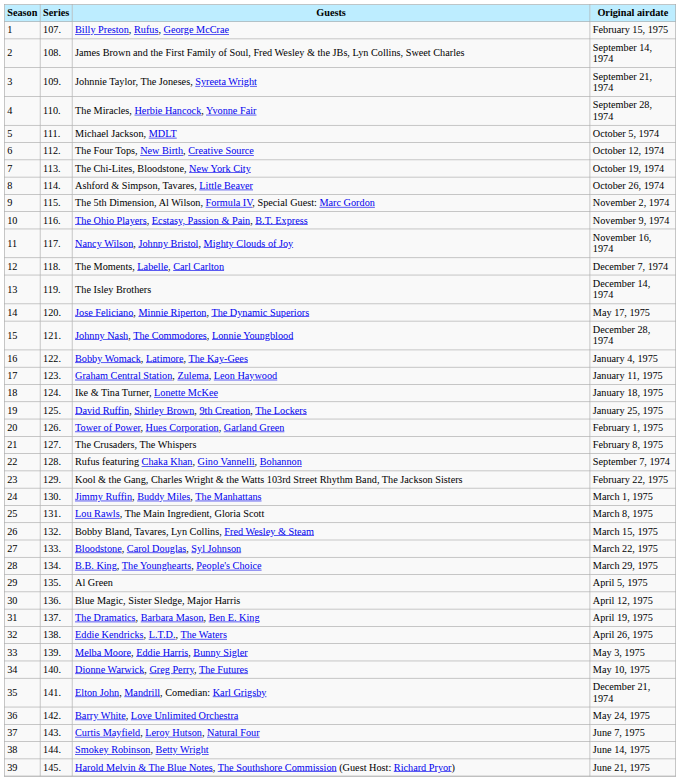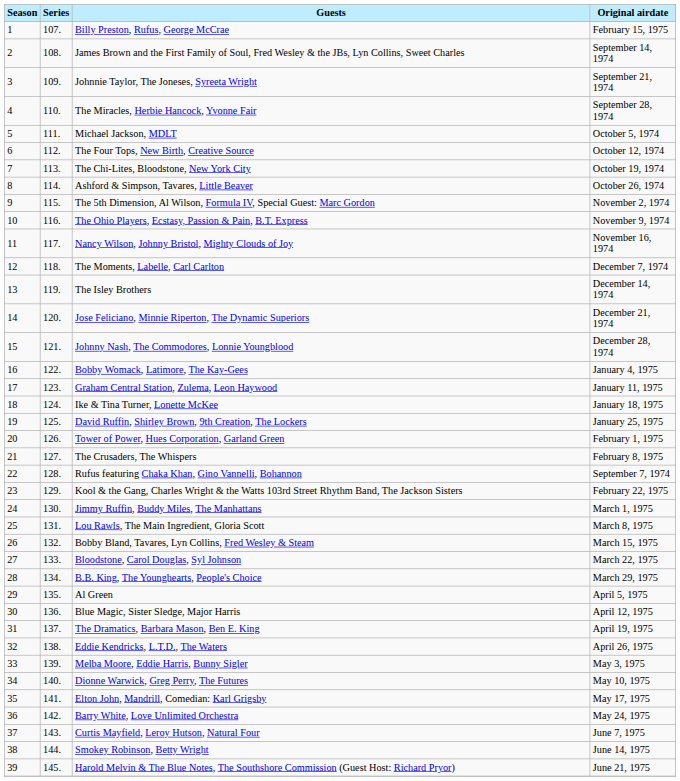 <table class="toccolours" border="2" cellpadding="4" cellspacing="0" style="margin: 1em 1em 1em 0; background: #f9f9f9; border: 1px #aaa solid; border-collapse: collapse">
 <tr style="vertical-align: top; text-align: center; background-color:#BDEDFF">
 <th><strong>Season</strong></th>
 <th><strong>Series</strong></th>
 <th style="width:800px;"><strong>Guests</strong></th>
 <th style="width:125px;"><strong>Original airdate</strong></th>
 </tr>
 <tr>
 <td>1</td>
 <td>107.</td>
 <td><a href='#'>Billy Preston</a>, <a href='#'>Rufus</a>, <a href='#'>George McCrae</a></td>
 <td>February 15, 1975</td>
 </tr>
 <tr>
 <td>2</td>
 <td>108.</td>
 <td>James Brown and the First Family of Soul, Fred Wesley & the JBs, Lyn Collins, Sweet Charles</td>
 <td>September 14, 1974</td>
 </tr>
 <tr>
 <td>3</td>
 <td>109.</td>
 <td>Johnnie Taylor, The Joneses, <a href='#'>Syreeta Wright</a></td>
 <td>September 21, 1974</td>
 </tr>
 <tr>
 <td>4</td>
 <td>110.</td>
 <td>The Miracles, <a href='#'>Herbie Hancock</a>, <a href='#'>Yvonne Fair</a></td>
 <td>September 28, 1974</td>
 </tr>
 <tr>
 <td>5</td>
 <td>111.</td>
 <td>Michael Jackson, <a href='#'>MDLT</a></td>
 <td>October 5, 1974</td>
 </tr>
 <tr>
 <td>6</td>
 <td>112.</td>
 <td>The Four Tops, <a href='#'>New Birth</a>, <a href='#'>Creative Source</a></td>
 <td>October 12, 1974</td>
 </tr>
 <tr>
 <td>7</td>
 <td>113.</td>
 <td>The Chi-Lites, Bloodstone, <a href='#'>New York City</a></td>
 <td>October 19, 1974</td>
 </tr>
 <tr>
 <td>8</td>
 <td>114.</td>
 <td>Ashford & Simpson, Tavares, <a href='#'>Little Beaver</a></td>
 <td>October 26, 1974</td>
 </tr>
 <tr>
 <td>9</td>
 <td>115.</td>
 <td>The 5th Dimension, Al Wilson, <a href='#'>Formula IV</a>, Special Guest: <a href='#'>Marc Gordon</a></td>
 <td>November 2, 1974</td>
 </tr>
 <tr>
 <td>10</td>
 <td>116.</td>
 <td><a href='#'>The Ohio Players</a>, <a href='#'>Ecstasy, Passion & Pain</a>, <a href='#'>B.T. Express</a></td>
 <td>November 9, 1974</td>
 </tr>
 <tr>
 <td>11</td>
 <td>117.</td>
 <td><a href='#'>Nancy Wilson</a>, <a href='#'>Johnny Bristol</a>, <a href='#'>Mighty Clouds of Joy</a></td>
 <td>November 16, 1974</td>
 </tr>
 <tr>
 <td>12</td>
 <td>118.</td>
 <td>The Moments, <a href='#'>Labelle</a>, <a href='#'>Carl Carlton</a></td>
 <td>December 7, 1974</td>
 </tr>
 <tr>
 <td>13</td>
 <td>119.</td>
 <td>The Isley Brothers</td>
 <td>December 14, 1974</td>
 </tr>
 <tr>
 <td>14</td>
 <td>120.</td>
 <td><a href='#'>Jose Feliciano</a>, <a href='#'>Minnie Riperton</a>, <a href='#'>The Dynamic Superiors</a></td>
-<td>May 17, 1975</td>
+<td>December 21, 1974</td>
 </tr>
 <tr>
 <td>15</td>
 <td>121.</td>
 <td><a href='#'>Johnny Nash</a>, <a href='#'>The Commodores</a>, <a href='#'>Lonnie Youngblood</a></td>
 <td>December 28, 1974</td>
 </tr>
 <tr>
 <td>16</td>
 <td>122.</td>
 <td><a href='#'>Bobby Womack</a>, <a href='#'>Latimore</a>, <a href='#'>The Kay-Gees</a></td>
 <td>January 4, 1975</td>
 </tr>
 <tr>
 <td>17</td>
 <td>123.</td>
 <td><a href='#'>Graham Central Station</a>, <a href='#'>Zulema</a>, <a href='#'>Leon Haywood</a></td>
 <td>January 11, 1975</td>
 </tr>
 <tr>
 <td>18</td>
 <td>124.</td>
 <td>Ike & Tina Turner, <a href='#'>Lonette McKee</a></td>
 <td>January 18, 1975</td>
 </tr>
 <tr>
 <td>19</td>
 <td>125.</td>
 <td><a href='#'>David Ruffin</a>, <a href='#'>Shirley Brown</a>, <a href='#'>9th Creation</a>, <a href='#'>The Lockers</a></td>
 <td>January 25, 1975</td>
 </tr>
 <tr>
 <td>20</td>
 <td>126.</td>
 <td><a href='#'>Tower of Power</a>, <a href='#'>Hues Corporation</a>, <a href='#'>Garland Green</a></td>
 <td>February 1, 1975</td>
 </tr>
 <tr>
 <td>21</td>
 <td>127.</td>
 <td>The Crusaders, The Whispers</td>
 <td>February 8, 1975</td>
 </tr>
 <tr>
 <td>22</td>
 <td>128.</td>
 <td>Rufus featuring <a href='#'>Chaka Khan</a>, <a href='#'>Gino Vannelli</a>, <a href='#'>Bohannon</a></td>
 <td>September 7, 1974</td>
 </tr>
 <tr>
 <td>23</td>
 <td>129.</td>
 <td>Kool & the Gang, Charles Wright & the Watts 103rd Street Rhythm Band, The Jackson Sisters</td>
 <td>February 22, 1975</td>
 </tr>
 <tr>
 <td>24</td>
 <td>130.</td>
 <td><a href='#'>Jimmy Ruffin</a>, <a href='#'>Buddy Miles</a>, <a href='#'>The Manhattans</a></td>
 <td>March 1, 1975</td>
 </tr>
 <tr>
 <td>25</td>
 <td>131.</td>
 <td><a href='#'>Lou Rawls</a>, The Main Ingredient, Gloria Scott</td>
 <td>March 8, 1975</td>
 </tr>
 <tr>
 <td>26</td>
 <td>132.</td>
 <td>Bobby Bland, Tavares, Lyn Collins, <a href='#'>Fred Wesley & Steam</a></td>
 <td>March 15, 1975</td>
 </tr>
 <tr>
 <td>27</td>
 <td>133.</td>
 <td><a href='#'>Bloodstone</a>, <a href='#'>Carol Douglas</a>, <a href='#'>Syl Johnson</a></td>
 <td>March 22, 1975</td>
 </tr>
 <tr>
 <td>28</td>
 <td>134.</td>
 <td><a href='#'>B.B. King</a>, <a href='#'>The Younghearts</a>, <a href='#'>People's Choice</a></td>
 <td>March 29, 1975</td>
 </tr>
 <tr>
 <td>29</td>
 <td>135.</td>
 <td>Al Green</td>
 <td>April 5, 1975</td>
 </tr>
 <tr>
 <td>30</td>
 <td>136.</td>
 <td>Blue Magic, Sister Sledge, Major Harris</td>
 <td>April 12, 1975</td>
 </tr>
 <tr>
 <td>31</td>
 <td>137.</td>
 <td><a href='#'>The Dramatics</a>, <a href='#'>Barbara Mason</a>, <a href='#'>Ben E. King</a></td>
 <td>April 19, 1975</td>
 </tr>
 <tr>
 <td>32</td>
 <td>138.</td>
 <td><a href='#'>Eddie Kendricks</a>, <a href='#'>L.T.D.</a>, <a href='#'>The Waters</a></td>
 <td>April 26, 1975</td>
 </tr>
 <tr>
 <td>33</td>
 <td>139.</td>
 <td><a href='#'>Melba Moore</a>, <a href='#'>Eddie Harris</a>, <a href='#'>Bunny Sigler</a></td>
 <td>May 3, 1975</td>
 </tr>
 <tr>
 <td>34</td>
 <td>140.</td>
 <td><a href='#'>Dionne Warwick</a>, <a href='#'>Greg Perry</a>, <a href='#'>The Futures</a></td>
 <td>May 10, 1975</td>
 </tr>
 <tr>
 <td>35</td>
 <td>141.</td>
 <td><a href='#'>Elton John</a>, <a href='#'>Mandrill</a>, Comedian:  <a href='#'>Karl Grigsby</a></td>
-<td>December 21, 1974</td>
+<td>May 17, 1975</td>
 </tr>
 <tr>
 <td>36</td>
 <td>142.</td>
 <td><a href='#'>Barry White</a>, <a href='#'>Love Unlimited Orchestra</a></td>
 <td>May 24, 1975</td>
 </tr>
 <tr>
 <td>37</td>
 <td>143.</td>
 <td><a href='#'>Curtis Mayfield</a>, <a href='#'>Leroy Hutson</a>, <a href='#'>Natural Four</a></td>
 <td>June 7, 1975</td>
 </tr>
 <tr>
 <td>38</td>
 <td>144.</td>
 <td><a href='#'>Smokey Robinson</a>, <a href='#'>Betty Wright</a></td>
 <td>June 14, 1975</td>
 </tr>
 <tr>
 <td>39</td>
 <td>145.</td>
 <td><a href='#'>Harold Melvin & The Blue Notes</a>, <a href='#'>The Southshore Commission</a> (Guest Host: <a href='#'>Richard Pryor</a>)</td>
 <td>June 21, 1975</td>
 </tr>
 <tr>
 </tr>
 </table>
